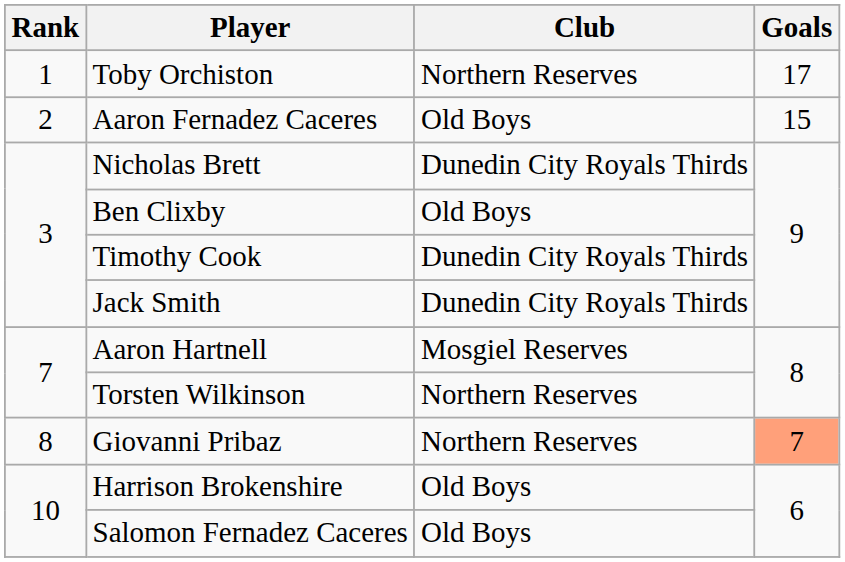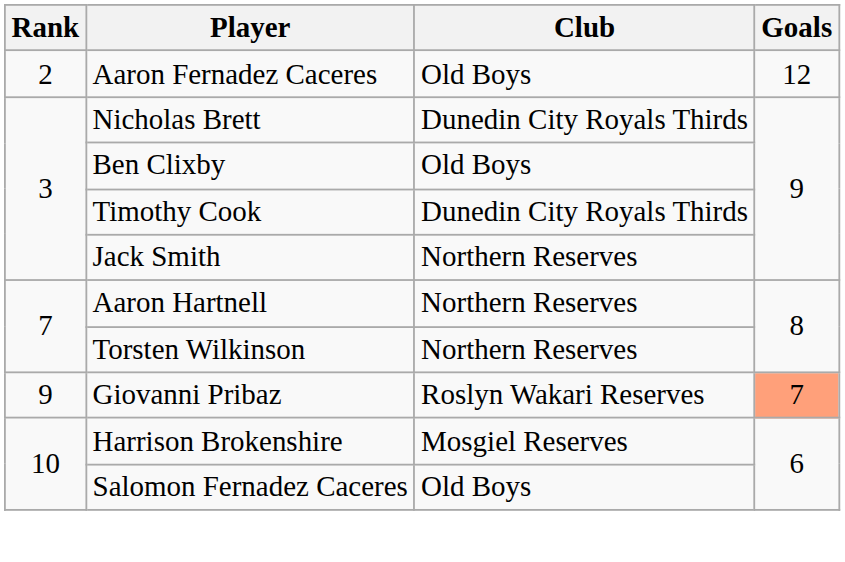 <table class="wikitable" style="text-align:center">
 <tr>
 <th>Rank</th>
 <th>Player</th>
 <th>Club</th>
 <th>Goals</th>
 </tr>
 <tr>
-<td>1</td>
-<td align=left>Toby Orchiston</td>
-<td align=left>Northern Reserves</td>
-<td>17</td>
-</tr>
-<tr>
 <td>2</td>
 <td align=left>Aaron Fernadez Caceres</td>
 <td align=left>Old Boys</td>
-<td>15</td>
+<td>12</td>
 </tr>
 <tr>
 <td rowspan="4">3</td>
 <td align=left>Nicholas Brett</td>
 <td align=left>Dunedin City Royals Thirds</td>
 <td rowspan="4">9</td>
 </tr>
 <tr>
 <td align=left>Ben Clixby</td>
 <td align=left>Old Boys</td>
 </tr>
 <tr>
 <td align=left>Timothy Cook</td>
 <td align=left>Dunedin City Royals Thirds</td>
 </tr>
 <tr>
 <td align=left>Jack Smith</td>
-<td align=left>Dunedin City Royals Thirds</td>
+<td align=left>Northern Reserves</td>
 </tr>
 <tr>
 <td rowspan="2">7</td>
 <td align=left>Aaron Hartnell</td>
-<td align=left>Mosgiel Reserves</td>
+<td align=left>Northern Reserves</td>
 <td rowspan="2">8</td>
 </tr>
 <tr>
 <td align=left>Torsten Wilkinson</td>
 <td align=left>Northern Reserves</td>
 </tr>
 <tr>
-<td>8</td>
+<td>9</td>
 <td align=left>Giovanni Pribaz</td>
-<td align=left>Northern Reserves</td>
+<td align=left>Roslyn Wakari Reserves</td>
 <td style="background: lightsalmon;">7</td>
 </tr>
 <tr>
 <td rowspan="2">10</td>
 <td align=left>Harrison Brokenshire</td>
-<td align=left>Old Boys</td>
+<td align=left>Mosgiel Reserves</td>
 <td rowspan="2">6</td>
 </tr>
 <tr>
 <td align=left>Salomon Fernadez Caceres</td>
 <td align=left>Old Boys</td>
 </tr>
 </table>
